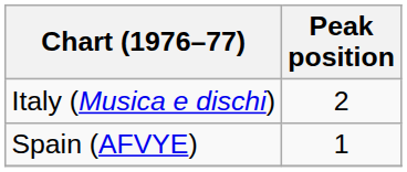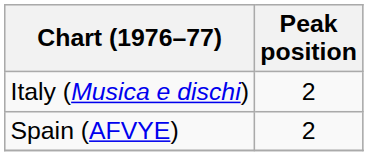 <table class="wikitable sortable">
 <tr>
 <th align="left">Chart (1976–77)</th>
 <th align="left">Peak<br>position</th>
 </tr>
 <tr>
 <td align="left">Italy (<em><a href='#'>Musica e dischi</a></em>)</td>
 <td align="center">2</td>
 </tr>
 <tr>
 <td align="left">Spain (<a href='#'>AFVYE</a>)</td>
-<td align="center">1</td>
+<td align="center">2</td>
 </tr>
 <tr>
 </tr>
 </table>
